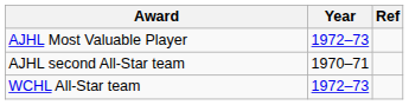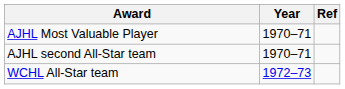 <table class="wikitable">
 <tr>
 <th scope="col" style="width:20em">Award</th>
 <th scope="col">Year</th>
 <th scope="col">Ref</th>
 </tr>
 <tr>
 <td><a href='#'>AJHL</a> Most Valuable Player</td>
-<td><a href='#'>1972–73</a></td>
+<td>1970–71</td>
 <td></td>
 </tr>
 <tr>
 <td>AJHL second All-Star team</td>
 <td>1970–71</td>
 <td></td>
 </tr>
 <tr>
 <td><a href='#'>WCHL</a> All-Star team</td>
 <td><a href='#'>1972–73</a></td>
 <td></td>
 </tr>
 </table>
